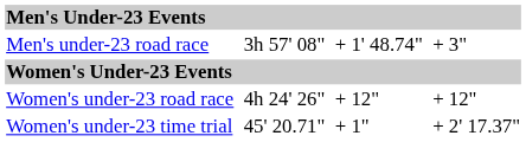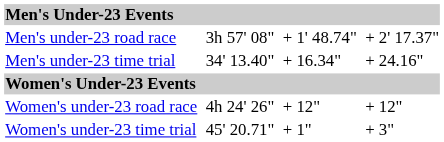 <table>
 <tr style="background:#ccc;">
 <td colspan=7><strong>Men's Under-23 Events</strong></td>
 </tr>
 <tr>
 <td {{nowrap><a href='#'>Men's under-23 road race</a><br></td>
 <td></td>
 <td>3h 57' 08"</td>
 <td></td>
 <td>+ 1' 48.74"</td>
 <td></td>
-<td>+ 3"</td>
+<td>+ 2' 17.37"</td>
+</tr>
+<tr>
+<td {{nowrap><a href='#'>Men's under-23 time trial</a><br></td>
+<td></td>
+<td>34' 13.40"</td>
+<td></td>
+<td>+ 16.34"</td>
+<td></td>
+<td>+ 24.16"</td>
 </tr>
 <tr style="background:#ccc;">
 <td colspan=7><strong>Women's Under-23 Events</strong></td>
 </tr>
 <tr>
 <td {{nowrap><a href='#'>Women's under-23 road race</a><br></td>
 <td></td>
 <td>4h 24' 26"</td>
 <td></td>
 <td>+ 12"</td>
 <td></td>
 <td>+ 12"</td>
 </tr>
 <tr>
 <td {{nowrap><a href='#'>Women's under-23 time trial</a><br></td>
 <td></td>
 <td>45' 20.71"</td>
 <td></td>
 <td>+ 1"</td>
 <td></td>
-<td>+ 2' 17.37"</td>
+<td>+ 3"</td>
 </tr>
 </table>
